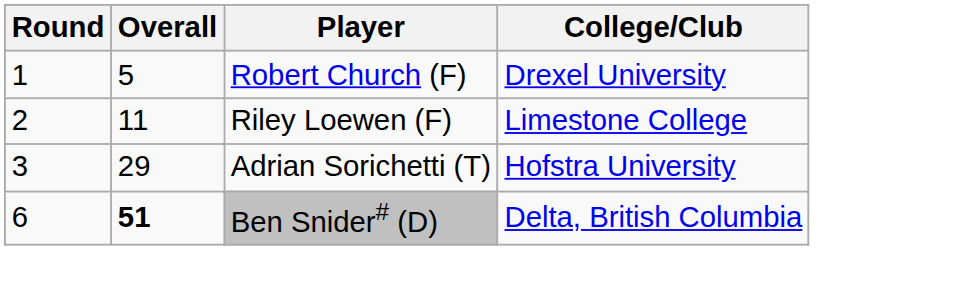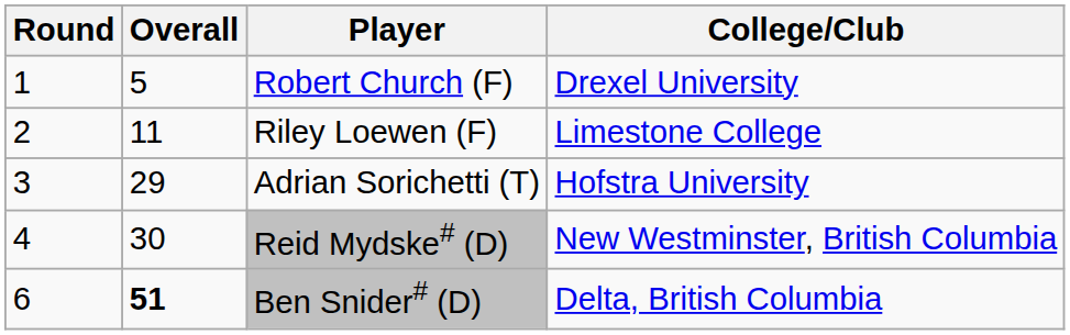 <table class="wikitable">
 <tr>
 <th>Round</th>
 <th>Overall</th>
 <th>Player</th>
 <th>College/Club</th>
 </tr>
 <tr>
 <td>1</td>
 <td>5</td>
 <td><a href='#'>Robert Church</a> (F)</td>
 <td><a href='#'>Drexel University</a></td>
 </tr>
 <tr>
 <td>2</td>
 <td>11</td>
 <td>Riley Loewen (F)</td>
 <td><a href='#'>Limestone College</a></td>
 </tr>
 <tr>
 <td>3</td>
 <td>29</td>
 <td>Adrian Sorichetti (T)</td>
 <td><a href='#'>Hofstra University</a></td>
 </tr>
 <tr>
+<td>4</td>
+<td>30</td>
+<td bgcolor="#C0C0C0">Reid Mydske<sup>#</sup> (D)</td>
+<td><a href='#'>New Westminster</a>, <a href='#'>British Columbia</a></td>
+</tr>
+<tr>
 <td>6</td>
 <td><strong>51</strong></td>
 <td bgcolor="#C0C0C0">Ben Snider<sup>#</sup> (D)</td>
 <td><a href='#'>Delta, British Columbia</a></td>
 </tr>
 </table>
